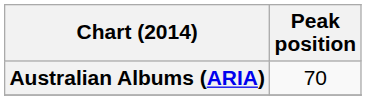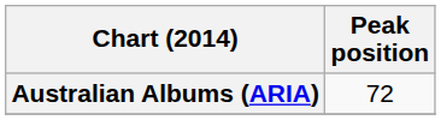 <table class="wikitable sortable plainrowheaders" style="text-align:center">
 <tr>
 <th scope="col">Chart (2014)</th>
 <th scope="col">Peak<br> position</th>
 </tr>
 <tr>
 <th scope="row">Australian Albums (<a href='#'>ARIA</a>)</th>
-<td>70</td>
+<td>72</td>
 </tr>
 <tr>
 </tr>
 <tr>
 </tr>
 <tr>
 </tr>
 <tr>
 </tr>
 <tr>
 </tr>
 <tr>
 </tr>
 <tr>
 </tr>
 <tr>
 </tr>
 <tr>
 </tr>
 </table>
